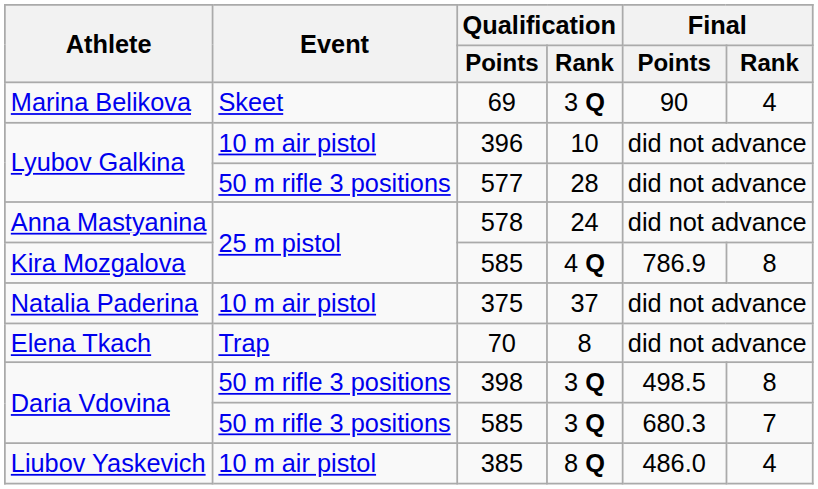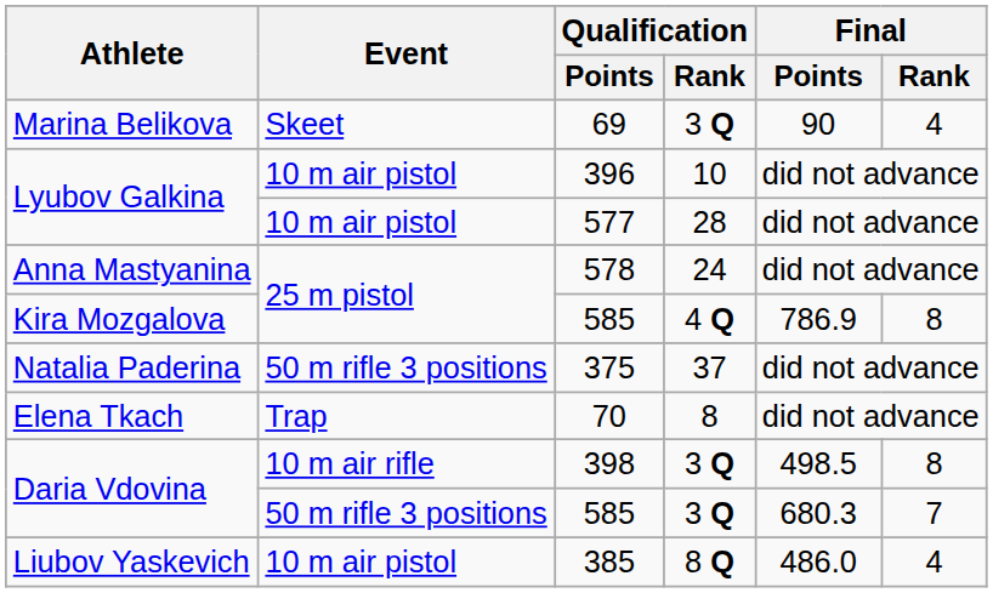 <table class="wikitable" style="font-size:90%">
 <tr>
 <th rowspan="2">Athlete</th>
 <th rowspan="2">Event</th>
 <th colspan=2>Qualification</th>
 <th colspan=2>Final</th>
 </tr>
 <tr style="font-size:95%">
 <th>Points</th>
 <th>Rank</th>
 <th>Points</th>
 <th>Rank</th>
 </tr>
 <tr align=center>
 <td align=left><a href='#'>Marina Belikova</a></td>
 <td align=left><a href='#'>Skeet</a></td>
 <td>69</td>
 <td>3 <strong>Q</strong></td>
 <td>90</td>
 <td>4</td>
 </tr>
 <tr align=center>
 <td align=left rowspan=2><a href='#'>Lyubov Galkina</a></td>
 <td align=left><a href='#'>10 m air pistol</a></td>
 <td>396</td>
 <td>10</td>
 <td colspan=2>did not advance</td>
 </tr>
 <tr align=center>
-<td align=left><a href='#'>50 m rifle 3 positions</a></td>
+<td align=left><a href='#'>10 m air pistol</a></td>
 <td>577</td>
 <td>28</td>
 <td colspan=2>did not advance</td>
 </tr>
 <tr align=center>
 <td align=left><a href='#'>Anna Mastyanina</a></td>
 <td align=left rowspan=2><a href='#'>25 m pistol</a></td>
 <td>578</td>
 <td>24</td>
 <td colspan=2>did not advance</td>
 </tr>
 <tr align=center>
 <td align=left><a href='#'>Kira Mozgalova</a></td>
 <td>585</td>
 <td>4 <strong>Q</strong></td>
 <td>786.9</td>
 <td>8</td>
 </tr>
 <tr align=center>
 <td align=left><a href='#'>Natalia Paderina</a></td>
-<td align=left><a href='#'>10 m air pistol</a></td>
+<td align=left><a href='#'>50 m rifle 3 positions</a></td>
 <td>375</td>
 <td>37</td>
 <td colspan=2>did not advance</td>
 </tr>
 <tr align=center>
 <td align=left><a href='#'>Elena Tkach</a></td>
 <td align=left><a href='#'>Trap</a></td>
 <td>70</td>
 <td>8</td>
 <td colspan=2>did not advance</td>
 </tr>
 <tr align=center>
 <td align=left rowspan=2><a href='#'>Daria Vdovina</a></td>
-<td align=left><a href='#'>50 m rifle 3 positions</a></td>
+<td align=left><a href='#'>10 m air rifle</a></td>
 <td>398</td>
 <td>3 <strong>Q</strong></td>
 <td>498.5</td>
 <td>8</td>
 </tr>
 <tr align=center>
 <td align=left><a href='#'>50 m rifle 3 positions</a></td>
 <td>585</td>
 <td>3 <strong>Q</strong></td>
 <td>680.3</td>
 <td>7</td>
 </tr>
 <tr align=center>
 <td align=left><a href='#'>Liubov Yaskevich</a></td>
 <td align=left><a href='#'>10 m air pistol</a></td>
 <td>385</td>
 <td>8 <strong>Q</strong></td>
 <td>486.0</td>
 <td>4</td>
 </tr>
 </table>
